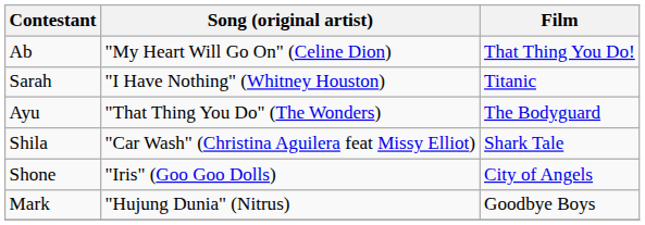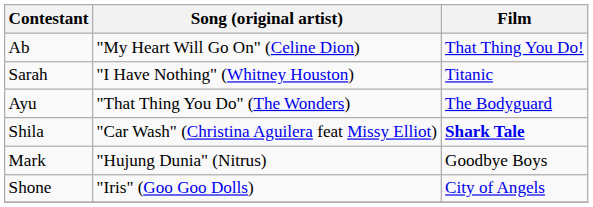 <table class="wikitable" style="font-size:90%;">
 <tr>
 <th>Contestant</th>
 <th>Song (original artist)</th>
 <th>Film</th>
 </tr>
 <tr>
 <td>Ab</td>
 <td>"My Heart Will Go On" (<a href='#'>Celine Dion</a>)</td>
 <td><a href='#'>That Thing You Do!</a></td>
 </tr>
 <tr>
 <td>Sarah</td>
 <td>"I Have Nothing" (<a href='#'>Whitney Houston</a>)</td>
 <td><a href='#'>Titanic</a></td>
 </tr>
 <tr>
 <td>Ayu</td>
 <td>"That Thing You Do" (<a href='#'>The Wonders</a>)</td>
 <td><a href='#'>The Bodyguard</a></td>
 </tr>
 <tr>
 <td>Shila</td>
 <td>"Car Wash" (<a href='#'>Christina Aguilera</a> feat <a href='#'>Missy Elliot</a>)</td>
-<td><a href='#'>Shark Tale</a></td>
+<td><strong><a href='#'>Shark Tale</a></strong></td>
+</tr>
+<tr>
+<td>Mark</td>
+<td>"Hujung Dunia" (Nitrus)</td>
+<td>Goodbye Boys</td>
 </tr>
 <tr>
 <td>Shone</td>
 <td>"Iris" (<a href='#'>Goo Goo Dolls</a>)</td>
 <td><a href='#'>City of Angels</a></td>
 </tr>
 <tr>
-<td>Mark</td>
-<td>"Hujung Dunia" (Nitrus)</td>
-<td>Goodbye Boys</td>
-</tr>
-<tr>
 </tr>
 </table>
